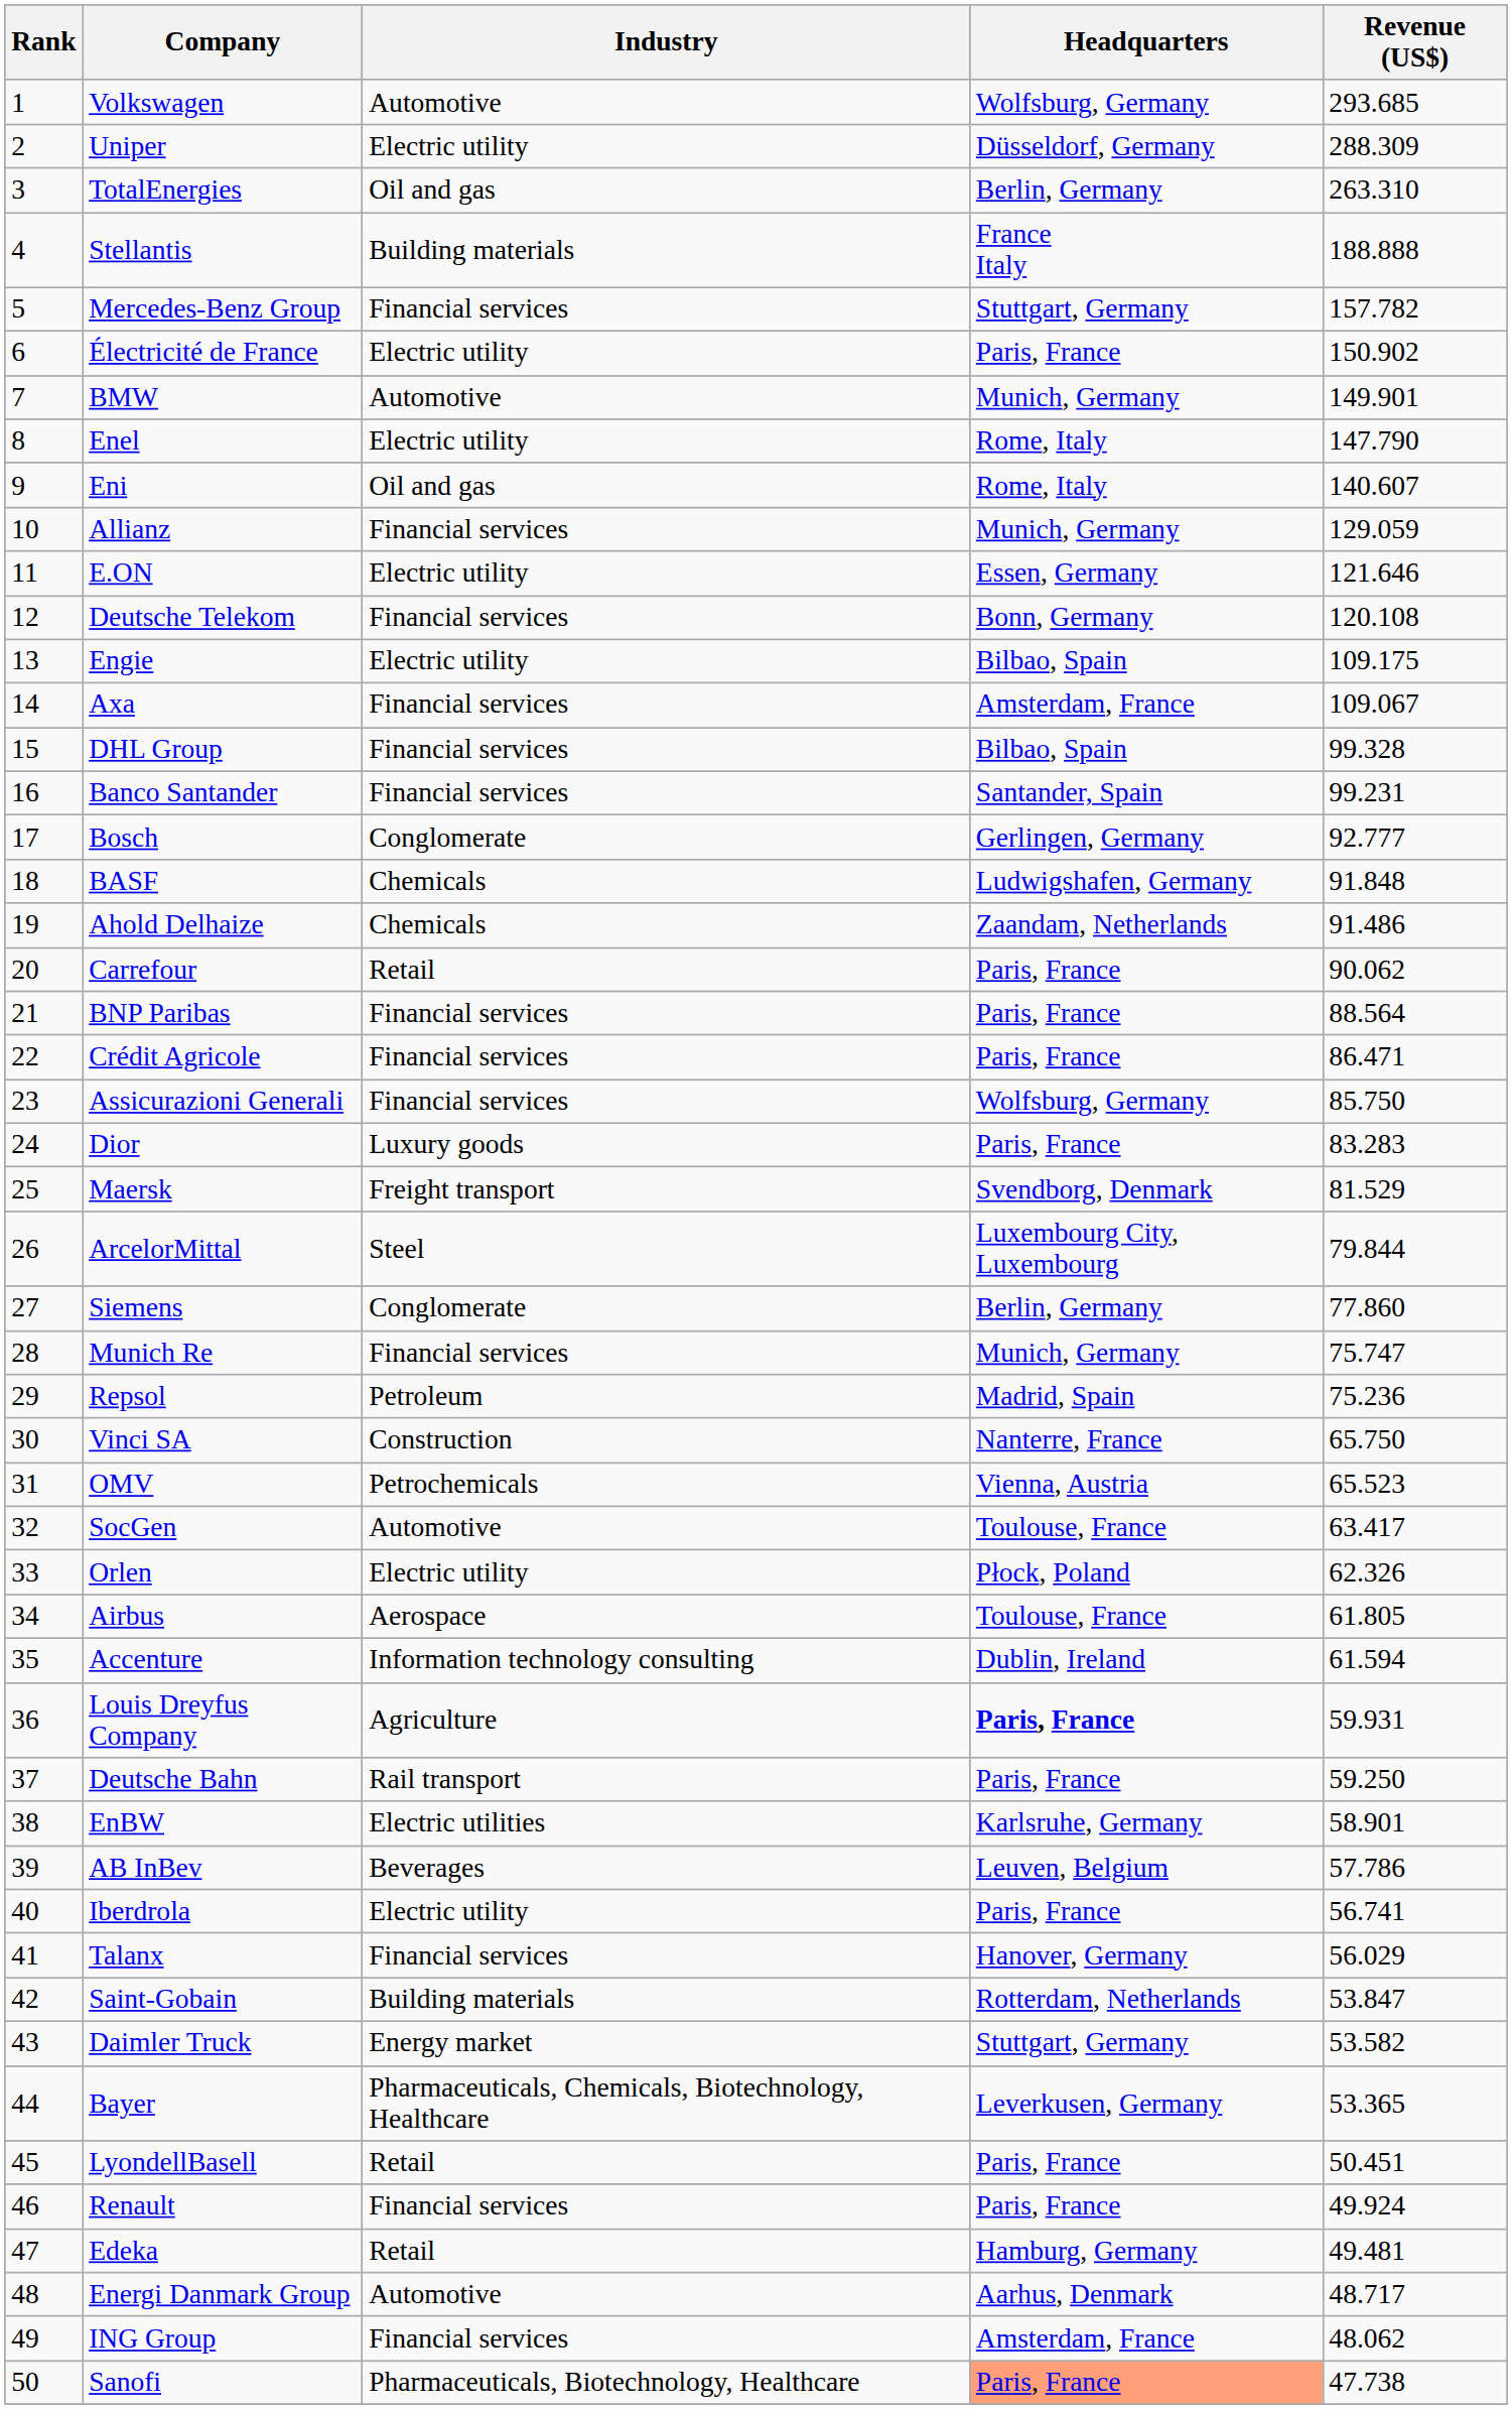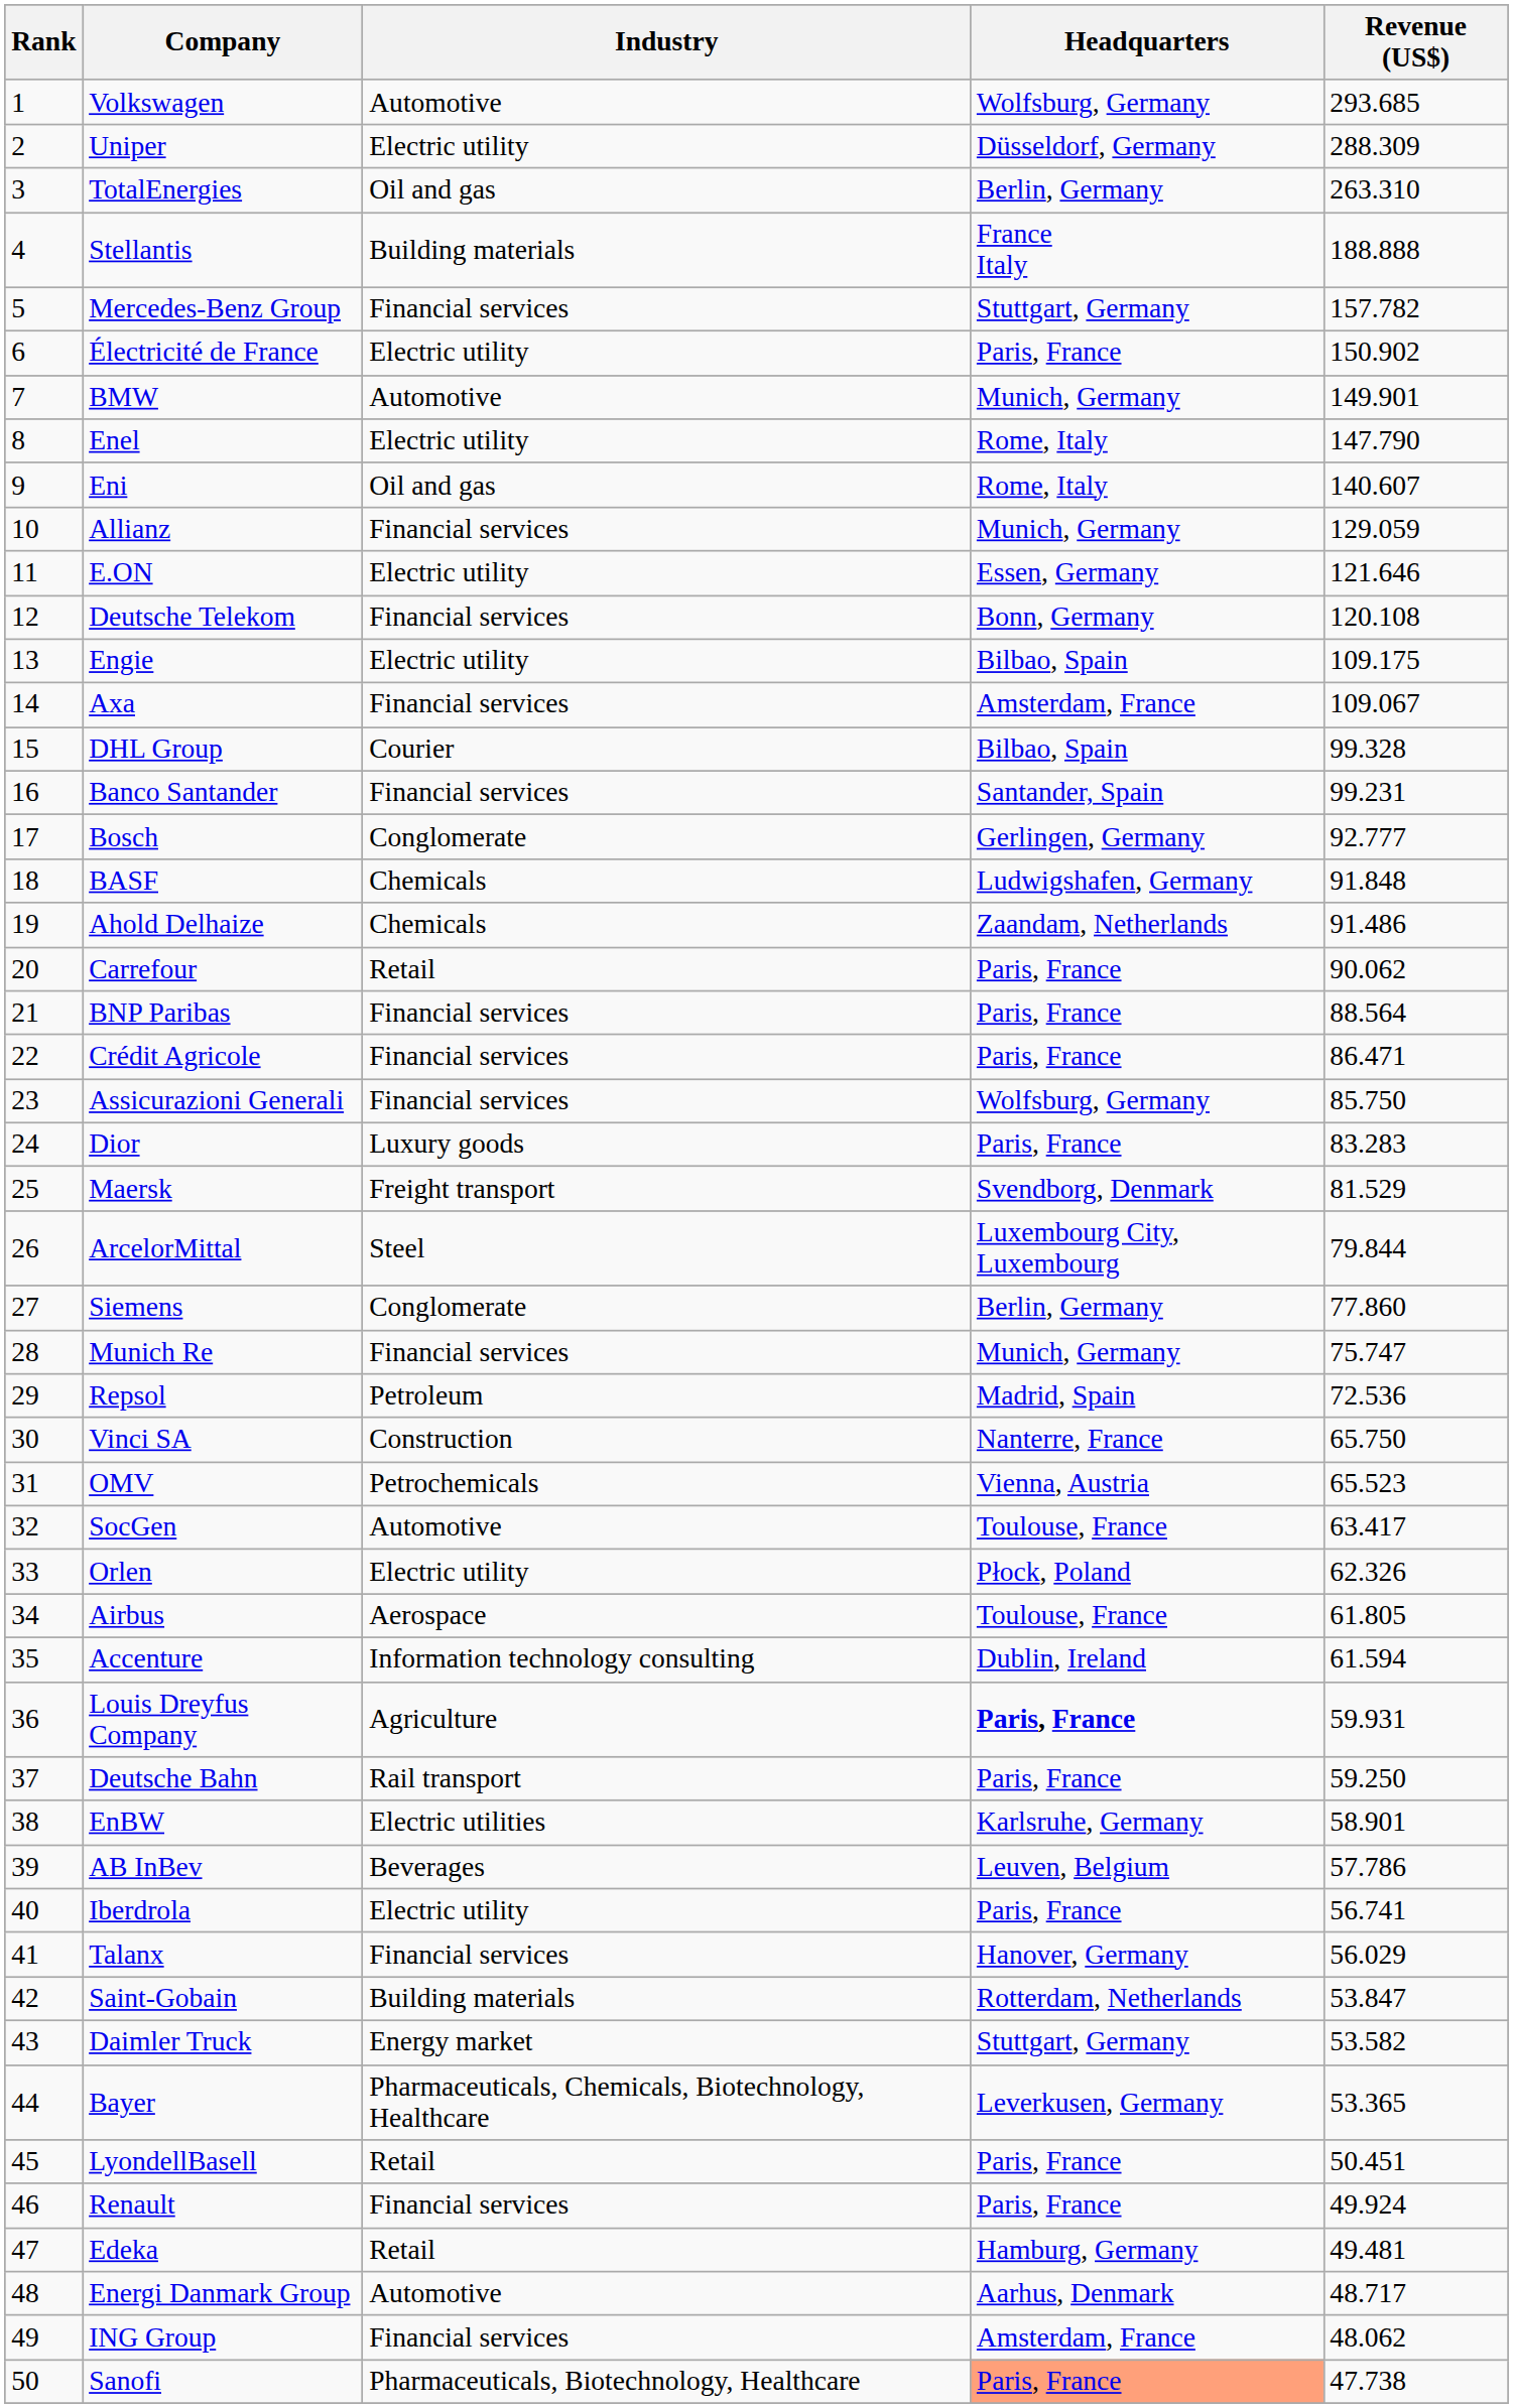 <table class="wikitable sortable">
 <tr>
 <th>Rank</th>
 <th>Company</th>
 <th>Industry</th>
 <th>Headquarters</th>
 <th>Revenue (US$)</th>
 </tr>
 <tr>
 <td>1</td>
 <td><a href='#'>Volkswagen</a></td>
 <td>Automotive</td>
 <td><a href='#'>Wolfsburg</a>, <a href='#'>Germany</a></td>
 <td>293.685</td>
 </tr>
 <tr>
 <td>2</td>
 <td><a href='#'>Uniper</a></td>
 <td>Electric utility</td>
 <td><a href='#'>Düsseldorf</a>, <a href='#'>Germany</a></td>
 <td>288.309</td>
 </tr>
 <tr>
 <td>3</td>
 <td><a href='#'>TotalEnergies</a></td>
 <td>Oil and gas</td>
 <td><a href='#'>Berlin</a>, <a href='#'>Germany</a></td>
 <td>263.310</td>
 </tr>
 <tr>
 <td>4</td>
 <td><a href='#'>Stellantis</a></td>
 <td>Building materials</td>
 <td><a href='#'>France</a><br><a href='#'>Italy</a></td>
 <td>188.888</td>
 </tr>
 <tr>
 <td>5</td>
 <td><a href='#'>Mercedes-Benz Group</a></td>
 <td>Financial services</td>
 <td><a href='#'>Stuttgart</a>, <a href='#'>Germany</a></td>
 <td>157.782</td>
 </tr>
 <tr>
 <td>6</td>
 <td><a href='#'>Électricité de France</a></td>
 <td>Electric utility</td>
 <td><a href='#'>Paris</a>, <a href='#'>France</a></td>
 <td>150.902</td>
 </tr>
 <tr>
 <td>7</td>
 <td><a href='#'>BMW</a></td>
 <td>Automotive</td>
 <td><a href='#'>Munich</a>, <a href='#'>Germany</a></td>
 <td>149.901</td>
 </tr>
 <tr>
 <td>8</td>
 <td><a href='#'>Enel</a></td>
 <td>Electric utility</td>
 <td><a href='#'>Rome</a>, <a href='#'>Italy</a></td>
 <td>147.790</td>
 </tr>
 <tr>
 <td>9</td>
 <td><a href='#'>Eni</a></td>
 <td>Oil and gas</td>
 <td><a href='#'>Rome</a>, <a href='#'>Italy</a></td>
 <td>140.607</td>
 </tr>
 <tr>
 <td>10</td>
 <td><a href='#'>Allianz</a></td>
 <td>Financial services</td>
 <td><a href='#'>Munich</a>, <a href='#'>Germany</a></td>
 <td>129.059</td>
 </tr>
 <tr>
 <td>11</td>
 <td><a href='#'>E.ON</a></td>
 <td>Electric utility</td>
 <td><a href='#'>Essen</a>, <a href='#'>Germany</a></td>
 <td>121.646</td>
 </tr>
 <tr>
 <td>12</td>
 <td><a href='#'>Deutsche Telekom</a></td>
 <td>Financial services</td>
 <td><a href='#'>Bonn</a>, <a href='#'>Germany</a></td>
 <td>120.108</td>
 </tr>
 <tr>
 <td>13</td>
 <td><a href='#'>Engie</a></td>
 <td>Electric utility</td>
 <td><a href='#'>Bilbao</a>, <a href='#'>Spain</a></td>
 <td>109.175</td>
 </tr>
 <tr>
 <td>14</td>
 <td><a href='#'>Axa</a></td>
 <td>Financial services</td>
 <td><a href='#'>Amsterdam</a>, <a href='#'>France</a></td>
 <td>109.067</td>
 </tr>
 <tr>
 <td>15</td>
 <td><a href='#'>DHL Group</a></td>
-<td>Financial services</td>
+<td>Courier</td>
 <td><a href='#'>Bilbao</a>, <a href='#'>Spain</a></td>
 <td>99.328</td>
 </tr>
 <tr>
 <td>16</td>
 <td><a href='#'>Banco Santander</a></td>
 <td>Financial services</td>
 <td><a href='#'>Santander, Spain</a></td>
 <td>99.231</td>
 </tr>
 <tr>
 <td>17</td>
 <td><a href='#'>Bosch</a></td>
 <td>Conglomerate</td>
 <td><a href='#'>Gerlingen</a>, <a href='#'>Germany</a></td>
 <td>92.777</td>
 </tr>
 <tr>
 <td>18</td>
 <td><a href='#'>BASF</a></td>
 <td>Chemicals</td>
 <td><a href='#'>Ludwigshafen</a>, <a href='#'>Germany</a></td>
 <td>91.848</td>
 </tr>
 <tr>
 <td>19</td>
 <td><a href='#'>Ahold Delhaize</a></td>
 <td>Chemicals</td>
 <td><a href='#'>Zaandam</a>, <a href='#'>Netherlands</a></td>
 <td>91.486</td>
 </tr>
 <tr>
 <td>20</td>
 <td><a href='#'>Carrefour</a></td>
 <td>Retail</td>
 <td><a href='#'>Paris</a>, <a href='#'>France</a></td>
 <td>90.062</td>
 </tr>
 <tr>
 <td>21</td>
 <td><a href='#'>BNP Paribas</a></td>
 <td>Financial services</td>
 <td><a href='#'>Paris</a>, <a href='#'>France</a></td>
 <td>88.564</td>
 </tr>
 <tr>
 <td>22</td>
 <td><a href='#'>Crédit Agricole</a></td>
 <td>Financial services</td>
 <td><a href='#'>Paris</a>, <a href='#'>France</a></td>
 <td>86.471</td>
 </tr>
 <tr>
 <td>23</td>
 <td><a href='#'>Assicurazioni Generali</a></td>
 <td>Financial services</td>
 <td><a href='#'>Wolfsburg</a>, <a href='#'>Germany</a></td>
 <td>85.750</td>
 </tr>
 <tr>
 <td>24</td>
 <td><a href='#'>Dior</a></td>
 <td>Luxury goods</td>
 <td><a href='#'>Paris</a>, <a href='#'>France</a></td>
 <td>83.283</td>
 </tr>
 <tr>
 <td>25</td>
 <td><a href='#'>Maersk</a></td>
 <td>Freight transport</td>
 <td><a href='#'>Svendborg</a>, <a href='#'>Denmark</a></td>
 <td>81.529</td>
 </tr>
 <tr>
 <td>26</td>
 <td><a href='#'>ArcelorMittal</a></td>
 <td>Steel</td>
 <td><a href='#'>Luxembourg City</a>, <a href='#'>Luxembourg</a></td>
 <td>79.844</td>
 </tr>
 <tr>
 <td>27</td>
 <td><a href='#'>Siemens</a></td>
 <td>Conglomerate</td>
 <td><a href='#'>Berlin</a>, <a href='#'>Germany</a></td>
 <td>77.860</td>
 </tr>
 <tr>
 <td>28</td>
 <td><a href='#'>Munich Re</a></td>
 <td>Financial services</td>
 <td><a href='#'>Munich</a>, <a href='#'>Germany</a></td>
 <td>75.747</td>
 </tr>
 <tr>
 <td>29</td>
 <td><a href='#'>Repsol</a></td>
 <td>Petroleum</td>
 <td><a href='#'>Madrid</a>, <a href='#'>Spain</a></td>
-<td>75.236</td>
+<td>72.536</td>
 </tr>
 <tr>
 <td>30</td>
 <td><a href='#'>Vinci SA</a></td>
 <td>Construction</td>
 <td><a href='#'>Nanterre</a>, <a href='#'>France</a></td>
 <td>65.750</td>
 </tr>
 <tr>
 <td>31</td>
 <td><a href='#'>OMV</a></td>
 <td>Petrochemicals</td>
 <td><a href='#'>Vienna</a>, <a href='#'>Austria</a></td>
 <td>65.523</td>
 </tr>
 <tr>
 <td>32</td>
 <td><a href='#'>SocGen</a></td>
 <td>Automotive</td>
 <td><a href='#'>Toulouse</a>, <a href='#'>France</a></td>
 <td>63.417</td>
 </tr>
 <tr>
 <td>33</td>
 <td><a href='#'>Orlen</a></td>
 <td>Electric utility</td>
 <td><a href='#'>Płock</a>, <a href='#'>Poland</a></td>
 <td>62.326</td>
 </tr>
 <tr>
 <td>34</td>
 <td><a href='#'>Airbus</a></td>
 <td>Aerospace</td>
 <td><a href='#'>Toulouse</a>, <a href='#'>France</a></td>
 <td>61.805</td>
 </tr>
 <tr>
 <td>35</td>
 <td><a href='#'>Accenture</a></td>
 <td>Information technology consulting</td>
 <td><a href='#'>Dublin</a>, <a href='#'>Ireland</a></td>
 <td>61.594</td>
 </tr>
 <tr>
 <td>36</td>
 <td><a href='#'>Louis Dreyfus Company</a></td>
 <td>Agriculture</td>
 <td><strong><a href='#'>Paris</a>, <a href='#'>France</a></strong></td>
 <td>59.931</td>
 </tr>
 <tr>
 <td>37</td>
 <td><a href='#'>Deutsche Bahn</a></td>
 <td>Rail transport</td>
 <td><a href='#'>Paris</a>, <a href='#'>France</a></td>
 <td>59.250</td>
 </tr>
 <tr>
 <td>38</td>
 <td><a href='#'>EnBW</a></td>
 <td>Electric utilities</td>
 <td><a href='#'>Karlsruhe</a>, <a href='#'>Germany</a></td>
 <td>58.901</td>
 </tr>
 <tr>
 <td>39</td>
 <td><a href='#'>AB InBev</a></td>
 <td>Beverages</td>
 <td><a href='#'>Leuven</a>, <a href='#'>Belgium</a></td>
 <td>57.786</td>
 </tr>
 <tr>
 <td>40</td>
 <td><a href='#'>Iberdrola</a></td>
 <td>Electric utility</td>
 <td><a href='#'>Paris</a>, <a href='#'>France</a></td>
 <td>56.741</td>
 </tr>
 <tr>
 <td>41</td>
 <td><a href='#'>Talanx</a></td>
 <td>Financial services</td>
 <td><a href='#'>Hanover</a>, <a href='#'>Germany</a></td>
 <td>56.029</td>
 </tr>
 <tr>
 <td>42</td>
 <td><a href='#'>Saint-Gobain</a></td>
 <td>Building materials</td>
 <td><a href='#'>Rotterdam</a>, <a href='#'>Netherlands</a></td>
 <td>53.847</td>
 </tr>
 <tr>
 <td>43</td>
 <td><a href='#'>Daimler Truck</a></td>
 <td>Energy market</td>
 <td><a href='#'>Stuttgart</a>, <a href='#'>Germany</a></td>
 <td>53.582</td>
 </tr>
 <tr>
 <td>44</td>
 <td><a href='#'>Bayer</a></td>
 <td>Pharmaceuticals, Chemicals, Biotechnology, Healthcare</td>
 <td><a href='#'>Leverkusen</a>, <a href='#'>Germany</a></td>
 <td>53.365</td>
 </tr>
 <tr>
 <td>45</td>
 <td><a href='#'>LyondellBasell</a></td>
 <td>Retail</td>
 <td><a href='#'>Paris</a>, <a href='#'>France</a></td>
 <td>50.451</td>
 </tr>
 <tr>
 <td>46</td>
 <td><a href='#'>Renault</a></td>
 <td>Financial services</td>
 <td><a href='#'>Paris</a>, <a href='#'>France</a></td>
 <td>49.924</td>
 </tr>
 <tr>
 <td>47</td>
 <td><a href='#'>Edeka</a></td>
 <td>Retail</td>
 <td><a href='#'>Hamburg</a>, <a href='#'>Germany</a></td>
 <td>49.481</td>
 </tr>
 <tr>
 <td>48</td>
 <td><a href='#'>Energi Danmark Group</a></td>
 <td>Automotive</td>
 <td><a href='#'>Aarhus</a>, <a href='#'>Denmark</a></td>
 <td>48.717</td>
 </tr>
 <tr>
 <td>49</td>
 <td><a href='#'>ING Group</a></td>
 <td>Financial services</td>
 <td><a href='#'>Amsterdam</a>, <a href='#'>France</a></td>
 <td>48.062</td>
 </tr>
 <tr>
 <td>50</td>
 <td><a href='#'>Sanofi</a></td>
 <td>Pharmaceuticals,  Biotechnology, Healthcare</td>
 <td style="background: lightsalmon;"><a href='#'>Paris</a>, <a href='#'>France</a></td>
 <td>47.738</td>
 </tr>
 <tr>
 </tr>
 </table>
